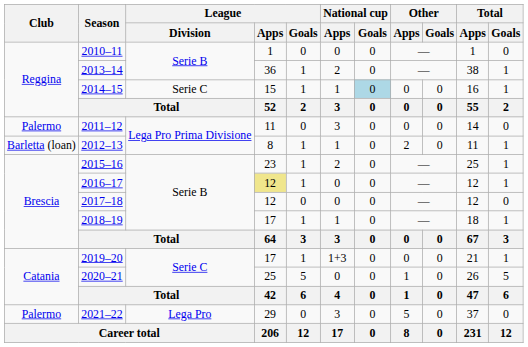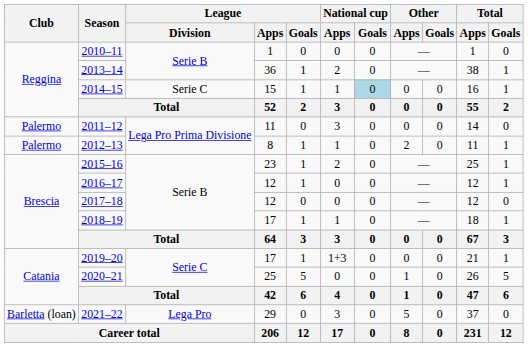 <table class="wikitable" style="text-align: center;">
 <tr>
 <th rowspan="2">Club</th>
 <th rowspan="2">Season</th>
 <th colspan="3">League</th>
 <th colspan="2">National cup</th>
 <th colspan="2">Other</th>
 <th colspan="2">Total</th>
 </tr>
 <tr>
 <th>Division</th>
 <th>Apps</th>
 <th>Goals</th>
 <th>Apps</th>
 <th>Goals</th>
 <th>Apps</th>
 <th>Goals</th>
 <th>Apps</th>
 <th>Goals</th>
 </tr>
 <tr>
 <td rowspan="4"><a href='#'>Reggina</a></td>
 <td><a href='#'>2010–11</a></td>
 <td rowspan="2"><a href='#'>Serie B</a></td>
 <td>1</td>
 <td>0</td>
 <td>0</td>
 <td>0</td>
 <td colspan="2">—</td>
 <td>1</td>
 <td>0</td>
 </tr>
 <tr>
 <td><a href='#'>2013–14</a></td>
 <td>36</td>
 <td>1</td>
 <td>2</td>
 <td>0</td>
 <td colspan="2">—</td>
 <td>38</td>
 <td>1</td>
 </tr>
 <tr>
 <td><a href='#'>2014–15</a></td>
 <td>Serie C</td>
 <td>15</td>
 <td>1</td>
 <td>1</td>
 <td style="background: lightblue;">0</td>
 <td>0</td>
 <td>0</td>
 <td>16</td>
 <td>1</td>
 </tr>
 <tr>
 <th colspan="2">Total</th>
 <th>52</th>
 <th>2</th>
 <th>3</th>
 <th>0</th>
 <th>0</th>
 <th>0</th>
 <th>55</th>
 <th>2</th>
 </tr>
 <tr>
 <td><a href='#'>Palermo</a></td>
 <td><a href='#'>2011–12</a></td>
 <td rowspan="2"><a href='#'>Lega Pro Prima Divisione</a></td>
 <td>11</td>
 <td>0</td>
 <td>3</td>
 <td>0</td>
 <td>0</td>
 <td>0</td>
 <td>14</td>
 <td>0</td>
 </tr>
 <tr>
-<td><a href='#'>Barletta</a> (loan)</td>
+<td><a href='#'>Palermo</a></td>
 <td><a href='#'>2012–13</a></td>
 <td>8</td>
 <td>1</td>
 <td>1</td>
 <td>0</td>
 <td>2</td>
 <td>0</td>
 <td>11</td>
 <td>1</td>
 </tr>
 <tr>
 <td rowspan="5"><a href='#'>Brescia</a></td>
 <td><a href='#'>2015–16</a></td>
 <td rowspan="4">Serie B</td>
 <td>23</td>
 <td>1</td>
 <td>2</td>
 <td>0</td>
 <td colspan="2">—</td>
 <td>25</td>
 <td>1</td>
 </tr>
 <tr>
 <td><a href='#'>2016–17</a></td>
-<td style="background: khaki;">12</td>
+<td>12</td>
 <td>1</td>
 <td>0</td>
 <td>0</td>
 <td colspan="2">—</td>
 <td>12</td>
 <td>1</td>
 </tr>
 <tr>
 <td><a href='#'>2017–18</a></td>
 <td>12</td>
 <td>0</td>
 <td>0</td>
 <td>0</td>
 <td colspan="2">—</td>
 <td>12</td>
 <td>0</td>
 </tr>
 <tr>
 <td><a href='#'>2018–19</a></td>
 <td>17</td>
 <td>1</td>
 <td>1</td>
 <td>0</td>
 <td colspan="2">—</td>
 <td>18</td>
 <td>1</td>
 </tr>
 <tr>
 <th colspan="2">Total</th>
 <th>64</th>
 <th>3</th>
 <th>3</th>
 <th>0</th>
 <th>0</th>
 <th>0</th>
 <th>67</th>
 <th>3</th>
 </tr>
 <tr>
 <td rowspan="3"><a href='#'>Catania</a></td>
 <td><a href='#'>2019–20</a></td>
 <td rowspan="2"><a href='#'>Serie C</a></td>
 <td>17</td>
 <td>1</td>
 <td>1+3</td>
 <td>0</td>
 <td>0</td>
 <td>0</td>
 <td>21</td>
 <td>1</td>
 </tr>
 <tr>
 <td><a href='#'>2020–21</a></td>
 <td>25</td>
 <td>5</td>
 <td>0</td>
 <td>0</td>
 <td>1</td>
 <td>0</td>
 <td>26</td>
 <td>5</td>
 </tr>
 <tr>
 <th colspan="2">Total</th>
 <th>42</th>
 <th>6</th>
 <th>4</th>
 <th>0</th>
 <th>1</th>
 <th>0</th>
 <th>47</th>
 <th>6</th>
 </tr>
 <tr>
-<td><a href='#'>Palermo</a></td>
+<td><a href='#'>Barletta</a> (loan)</td>
 <td><a href='#'>2021–22</a></td>
 <td><a href='#'>Lega Pro</a></td>
 <td>29</td>
 <td>0</td>
 <td>3</td>
 <td>0</td>
 <td>5</td>
 <td>0</td>
 <td>37</td>
 <td>0</td>
 </tr>
 <tr>
 <th colspan="3">Career total</th>
 <th>206</th>
 <th>12</th>
 <th>17</th>
 <th>0</th>
 <th>8</th>
 <th>0</th>
 <th>231</th>
 <th>12</th>
 </tr>
 </table>
